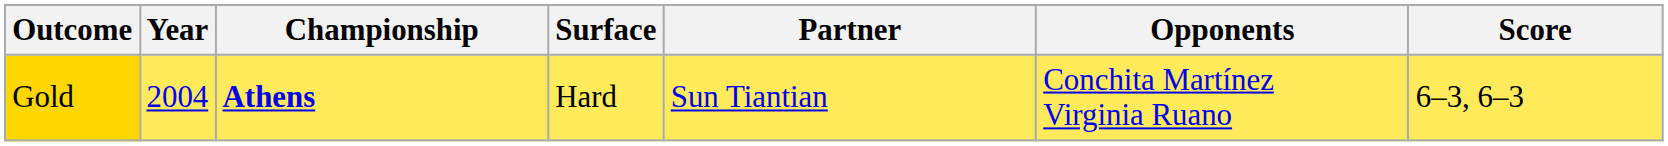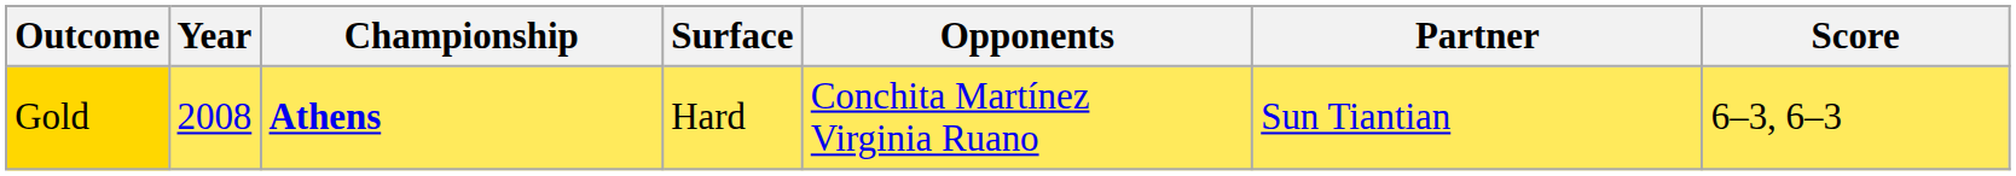 <table class="sortable wikitable" style=font-size:97%>
 <tr>
 <th>Outcome</th>
 <th>Year</th>
 <th width=160>Championship</th>
 <th>Surface</th>
+<th width=180>Opponents</th>
 <th width=180>Partner</th>
-<th width=180>Opponents</th>
 <th width=120>Score</th>
 </tr>
 <tr bgcolor=FFEA5C>
 <td bgcolor=gold>Gold</td>
-<td><a href='#'>2004</a></td>
+<td><a href='#'>2008</a></td>
 <td><strong><a href='#'>Athens</a></strong></td>
 <td>Hard</td>
+<td> <a href='#'>Conchita Martínez</a><br> <a href='#'>Virginia Ruano</a></td>
 <td> <a href='#'>Sun Tiantian</a></td>
-<td> <a href='#'>Conchita Martínez</a><br> <a href='#'>Virginia Ruano</a></td>
 <td>6–3, 6–3</td>
 </tr>
 </table>
